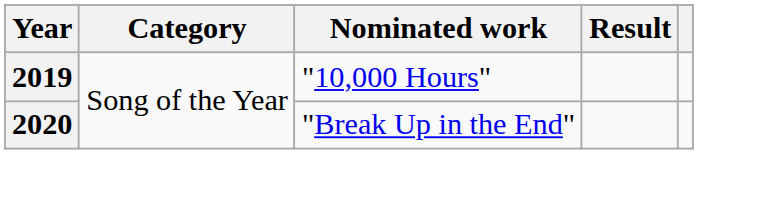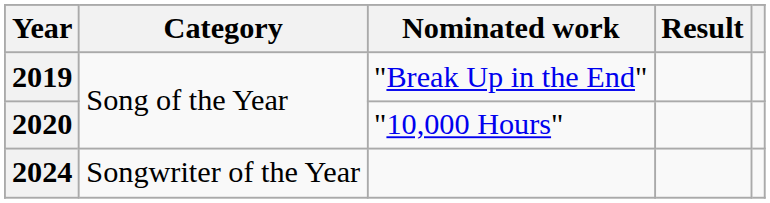 <table class="wikitable plainrowheaders">
 <tr>
 <th>Year</th>
 <th>Category</th>
 <th>Nominated work</th>
 <th>Result</th>
 <th></th>
 </tr>
 <tr>
 <th scope="row">2019</th>
 <td rowspan=2>Song of the Year</td>
+<td>"<a href='#'>Break Up in the End</a>"</td>
+<td></td>
+<td></td>
+</tr>
+<tr>
+<th scope="row">2020</th>
 <td>"<a href='#'>10,000 Hours</a>"</td>
 <td></td>
 <td></td>
 </tr>
 <tr>
-<th scope="row">2020</th>
-<td>"<a href='#'>Break Up in the End</a>"</td>
+<th scope="row">2024</th>
+<td>Songwriter of the Year</td>
+<td></td>
 <td></td>
 <td></td>
 </tr>
 </table>
